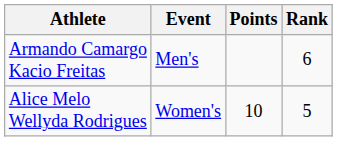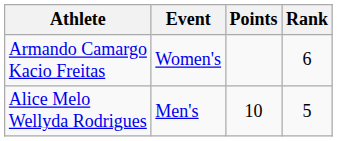 <table class=wikitable style=font-size:90%;text-align:center>
 <tr>
 <th>Athlete</th>
 <th>Event</th>
 <th>Points</th>
 <th>Rank</th>
 </tr>
 <tr>
 <td align=left><a href='#'>Armando Camargo</a><br><a href='#'>Kacio Freitas</a></td>
-<td align=left><a href='#'>Men's</a></td>
+<td align=left><a href='#'>Women's</a></td>
 <td></td>
 <td>6</td>
 </tr>
 <tr>
 <td align=left><a href='#'>Alice Melo</a><br><a href='#'>Wellyda Rodrigues</a></td>
-<td align=left><a href='#'>Women's</a></td>
+<td align=left><a href='#'>Men's</a></td>
 <td>10</td>
 <td>5</td>
 </tr>
 </table>
